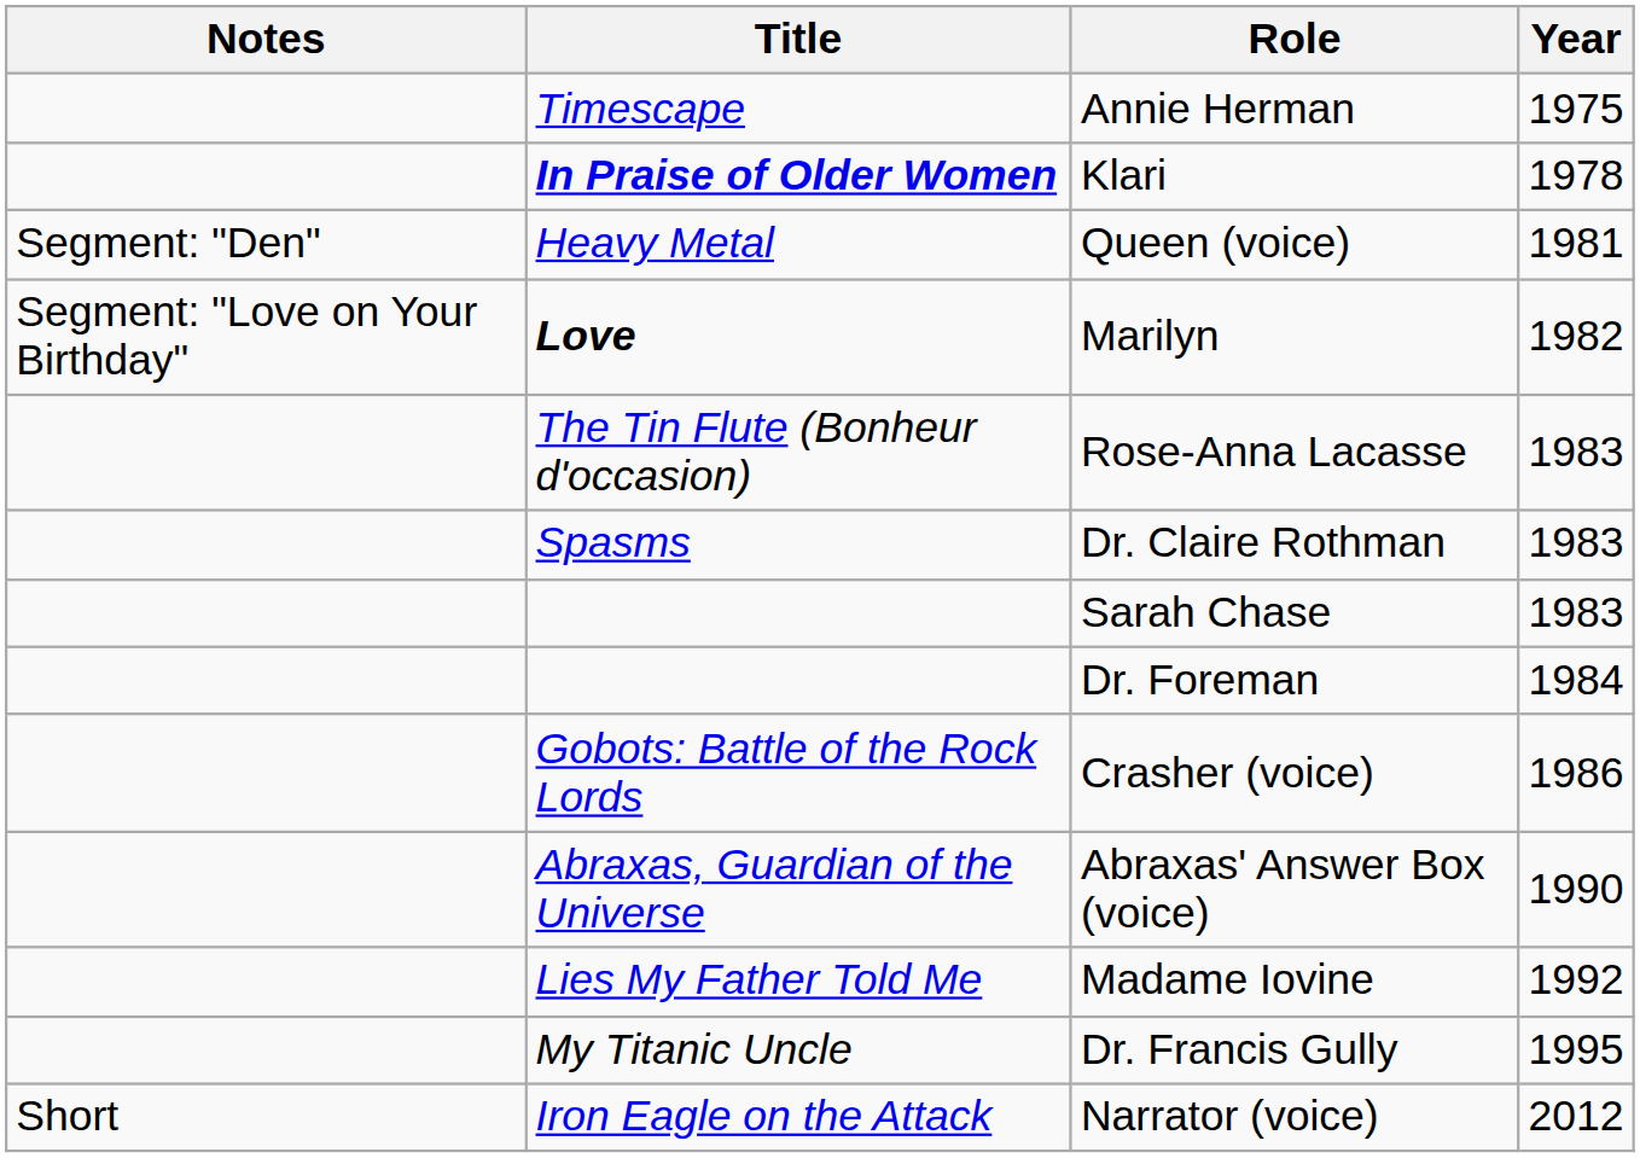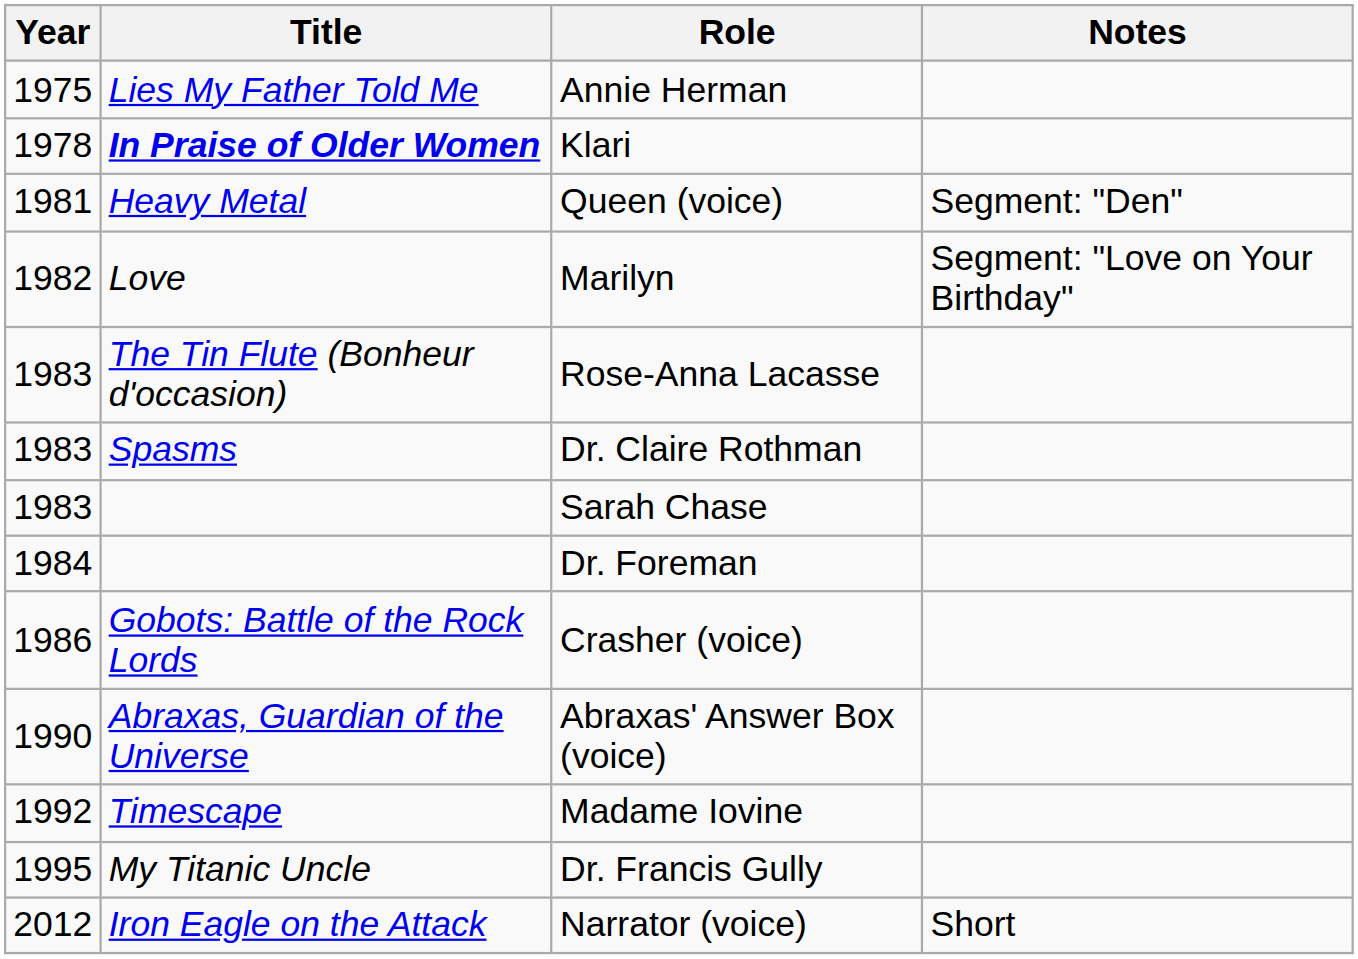 <table class="wikitable sortable">
 <tr>
-<th class="unsortable">Notes</th>
+<th>Year</th>
 <th>Title</th>
 <th>Role</th>
-<th>Year</th>
+<th class="unsortable">Notes</th>
 </tr>
 <tr>
+<td>1975</td>
+<td><em><a href='#'>Lies My Father Told Me</a></em></td>
+<td>Annie Herman</td>
 <td></td>
-<td><em><a href='#'>Timescape</a></em></td>
-<td>Annie Herman</td>
-<td>1975</td>
 </tr>
 <tr>
-<td></td>
+<td>1978</td>
 <td><strong><em><a href='#'>In Praise of Older Women</a></em></strong></td>
 <td>Klari</td>
-<td>1978</td>
+<td></td>
 </tr>
 <tr>
-<td>Segment: "Den"</td>
+<td>1981</td>
 <td><em><a href='#'>Heavy Metal</a></em></td>
 <td>Queen (voice)</td>
-<td>1981</td>
+<td>Segment: "Den"</td>
 </tr>
 <tr>
+<td>1982</td>
+<td><em>Love</em></td>
+<td>Marilyn</td>
 <td>Segment: "Love on Your Birthday"</td>
-<td><strong><em>Love</em></strong></td>
-<td>Marilyn</td>
-<td>1982</td>
 </tr>
 <tr>
-<td></td>
+<td>1983</td>
 <td><em><a href='#'>The Tin Flute</a></em> <em>(Bonheur d'occasion)</em></td>
 <td>Rose-Anna Lacasse</td>
-<td>1983</td>
+<td></td>
 </tr>
 <tr>
-<td></td>
+<td>1983</td>
 <td><em> <a href='#'>Spasms</a></em></td>
 <td>Dr. Claire Rothman</td>
-<td>1983</td>
+<td></td>
 </tr>
 <tr>
-<td></td>
+<td>1983</td>
 <td><em></em></td>
 <td>Sarah Chase</td>
-<td>1983</td>
+<td></td>
 </tr>
 <tr>
-<td></td>
+<td>1984</td>
 <td><em></em></td>
 <td>Dr. Foreman</td>
-<td>1984</td>
+<td></td>
 </tr>
 <tr>
-<td></td>
+<td>1986</td>
 <td><em><a href='#'>Gobots: Battle of the Rock Lords</a></em></td>
 <td>Crasher (voice)</td>
-<td>1986</td>
+<td></td>
 </tr>
 <tr>
-<td></td>
+<td>1990</td>
 <td><em><a href='#'>Abraxas, Guardian of the Universe</a></em></td>
 <td>Abraxas' Answer Box (voice)</td>
-<td>1990</td>
+<td></td>
 </tr>
 <tr>
+<td>1992</td>
+<td><em><a href='#'>Timescape</a></em></td>
+<td>Madame Iovine</td>
 <td></td>
-<td><em><a href='#'>Lies My Father Told Me</a></em></td>
-<td>Madame Iovine</td>
-<td>1992</td>
 </tr>
 <tr>
-<td></td>
+<td>1995</td>
 <td><em>My Titanic Uncle</em></td>
 <td>Dr. Francis Gully</td>
-<td>1995</td>
+<td></td>
 </tr>
 <tr>
-<td>Short</td>
+<td>2012</td>
 <td><em><a href='#'>Iron Eagle on the Attack</a></em></td>
 <td>Narrator (voice)</td>
-<td>2012</td>
+<td>Short</td>
 </tr>
 </table>
